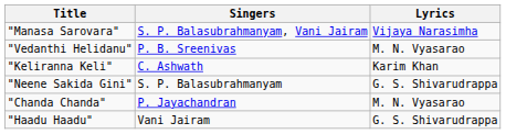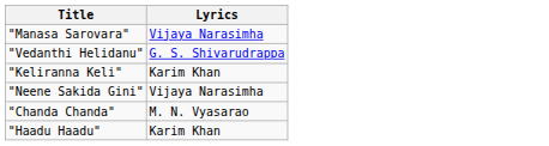 <table class="wikitable sortable">
 <tr>
 <th>Title</th>
-<th>Singers</th>
 <th>Lyrics</th>
 </tr>
 <tr>
 <td>"Manasa Sarovara"</td>
-<td><a href='#'>S. P. Balasubrahmanyam</a>, <a href='#'>Vani Jairam</a></td>
 <td><a href='#'>Vijaya Narasimha</a></td>
 </tr>
 <tr>
 <td>"Vedanthi Helidanu"</td>
-<td><a href='#'>P. B. Sreenivas</a></td>
-<td>M. N. Vyasarao</td>
+<td><a href='#'>G. S. Shivarudrappa</a></td>
 </tr>
 <tr>
 <td>"Keliranna Keli"</td>
-<td><a href='#'>C. Ashwath</a></td>
 <td>Karim Khan</td>
 </tr>
 <tr>
 <td>"Neene Sakida Gini"</td>
-<td>S. P. Balasubrahmanyam</td>
-<td>G. S. Shivarudrappa</td>
+<td>Vijaya Narasimha</td>
 </tr>
 <tr>
 <td>"Chanda Chanda"</td>
-<td><a href='#'>P. Jayachandran</a></td>
 <td>M. N. Vyasarao</td>
 </tr>
 <tr>
 <td>"Haadu Haadu"</td>
-<td>Vani Jairam</td>
-<td>G. S. Shivarudrappa</td>
+<td>Karim Khan</td>
 </tr>
 </table>
